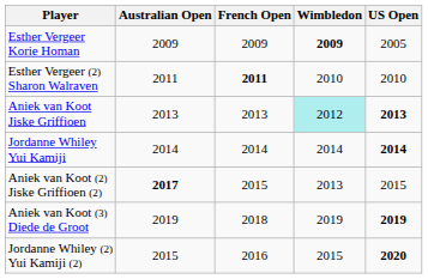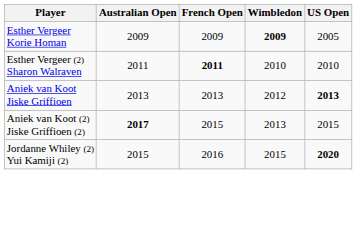 <table class="wikitable sortable" style="text-align:center;">
 <tr>
 <th>Player</th>
 <th>Australian Open</th>
 <th>French Open</th>
 <th>Wimbledon</th>
 <th>US Open</th>
 </tr>
 <tr>
 <td style="text-align:left;"> <a href='#'>Esther Vergeer</a><br> <a href='#'>Korie Homan</a></td>
 <td>2009</td>
 <td>2009</td>
 <td><strong>2009</strong></td>
 <td>2005</td>
 </tr>
 <tr>
 <td style="text-align:left;"> Esther Vergeer <small>(2)</small><br> <a href='#'>Sharon Walraven</a></td>
 <td>2011</td>
 <td><strong>2011</strong></td>
 <td>2010</td>
 <td>2010</td>
 </tr>
 <tr>
 <td style="text-align:left;"> <a href='#'>Aniek van Koot</a><br> <a href='#'>Jiske Griffioen</a></td>
 <td>2013</td>
 <td>2013</td>
-<td style="background: paleturquoise;">2012</td>
+<td>2012</td>
 <td><strong>2013</strong></td>
-</tr>
-<tr>
-<td style="text-align:left;"> <a href='#'>Jordanne Whiley</a><br> <a href='#'>Yui Kamiji</a></td>
-<td>2014</td>
-<td>2014</td>
-<td>2014</td>
-<td><strong>2014</strong></td>
 </tr>
 <tr>
 <td style="text-align:left;"> Aniek van Koot <small>(2)</small><br> Jiske Griffioen <small>(2)</small></td>
 <td><strong>2017</strong></td>
 <td>2015</td>
 <td>2013</td>
 <td>2015</td>
 </tr>
 <tr>
-<td style="text-align:left;"> Aniek van Koot <small>(3)</small><br> <a href='#'>Diede de Groot</a></td>
-<td>2019</td>
-<td>2018</td>
-<td>2019</td>
-<td><strong>2019</strong></td>
-</tr>
-<tr>
 <td style="text-align:left;"> Jordanne Whiley <small>(2)</small><br> Yui Kamiji <small>(2)</small></td>
 <td>2015</td>
 <td>2016</td>
 <td>2015</td>
 <td><strong>2020</strong></td>
 </tr>
 </table>
